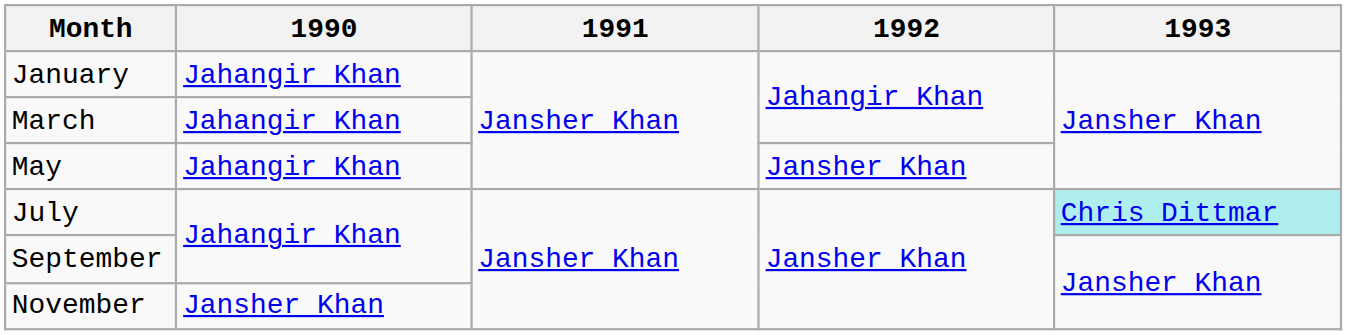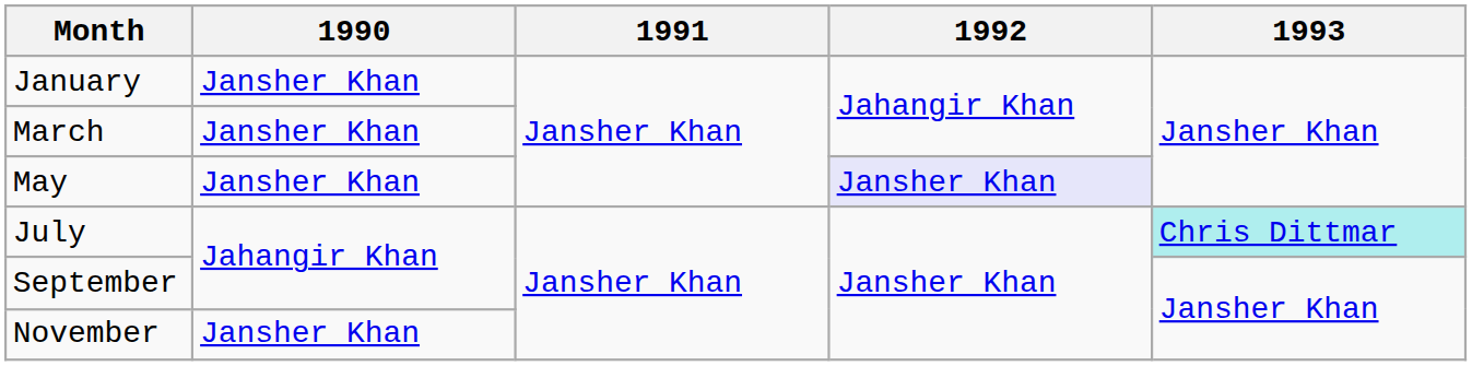 <table class=wikitable style="font-size:98%;">
 <tr>
 <th style="width:75px;">Month</th>
 <th style="width:185px;">1990</th>
 <th style="width:185px;">1991</th>
 <th style="width:185px;">1992</th>
 <th style="width:185px;">1993</th>
 </tr>
 <tr>
 <td>January</td>
-<td> <a href='#'>Jahangir Khan</a></td>
+<td> <a href='#'>Jansher Khan</a></td>
 <td style="text-align:left;" rowspan="3"> <a href='#'>Jansher Khan</a></td>
 <td style="text-align:left;" rowspan="2"> <a href='#'>Jahangir Khan</a></td>
 <td style="text-align:left;" rowspan="3"> <a href='#'>Jansher Khan</a></td>
 </tr>
 <tr>
 <td>March</td>
-<td> <a href='#'>Jahangir Khan</a></td>
+<td> <a href='#'>Jansher Khan</a></td>
 </tr>
 <tr>
 <td>May</td>
-<td> <a href='#'>Jahangir Khan</a></td>
 <td> <a href='#'>Jansher Khan</a></td>
+<td style="background: lavender;"> <a href='#'>Jansher Khan</a></td>
 </tr>
 <tr>
 <td>July</td>
 <td style="text-align:left;" rowspan="2"> <a href='#'>Jahangir Khan</a></td>
 <td style="text-align:left;" rowspan="3"> <a href='#'>Jansher Khan</a></td>
 <td style="text-align:left;" rowspan="3"> <a href='#'>Jansher Khan</a></td>
 <td style="background: paleturquoise;"> <a href='#'>Chris Dittmar</a></td>
 </tr>
 <tr>
 <td>September</td>
 <td style="text-align:left;" rowspan="2"> <a href='#'>Jansher Khan</a></td>
 </tr>
 <tr>
 <td>November</td>
 <td> <a href='#'>Jansher Khan</a></td>
 </tr>
 </table>
